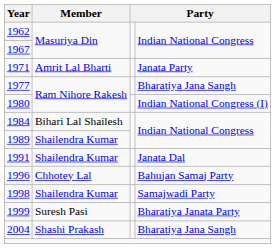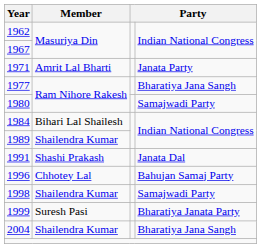 <table class="wikitable sortable">
 <tr>
 <th>Year</th>
 <th>Member</th>
 <th colspan=2>Party</th>
 </tr>
 <tr>
 <td><a href='#'>1962</a></td>
 <td rowspan="2"><a href='#'>Masuriya Din</a></td>
 <td rowspan="2" style=background-color:></td>
 <td rowspan="2"><a href='#'>Indian National Congress</a></td>
 </tr>
 <tr>
 <td><a href='#'>1967</a></td>
 </tr>
 <tr>
 <td><a href='#'>1971</a></td>
 <td><a href='#'>Amrit Lal Bharti</a></td>
 <td style=background-color:></td>
 <td><a href='#'>Janata Party</a></td>
 </tr>
 <tr>
 <td><a href='#'>1977</a></td>
 <td rowspan="2"><a href='#'>Ram Nihore Rakesh</a></td>
 <td style=background-color:></td>
 <td><a href='#'>Bharatiya Jana Sangh</a></td>
 </tr>
 <tr>
 <td><a href='#'>1980</a></td>
 <td style=background-color:></td>
-<td><a href='#'>Indian National Congress (I)</a></td>
+<td><a href='#'>Samajwadi Party</a></td>
 </tr>
 <tr>
 <td><a href='#'>1984</a></td>
 <td>Bihari Lal Shailesh</td>
 <td rowspan="2" style=background-color:></td>
 <td rowspan="2"><a href='#'>Indian National Congress</a></td>
 </tr>
 <tr>
 <td><a href='#'>1989</a></td>
 <td><a href='#'>Shailendra Kumar</a></td>
 </tr>
 <tr>
 <td><a href='#'>1991</a></td>
-<td><a href='#'>Shailendra Kumar</a></td>
+<td><a href='#'>Shashi Prakash</a></td>
 <td style=background-color:></td>
 <td><a href='#'>Janata Dal</a></td>
 </tr>
 <tr>
 <td><a href='#'>1996</a></td>
 <td><a href='#'>Chhotey Lal</a></td>
 <td style=background-color:></td>
 <td><a href='#'>Bahujan Samaj Party</a></td>
 </tr>
 <tr>
 <td><a href='#'>1998</a></td>
 <td><a href='#'>Shailendra Kumar</a></td>
 <td style=background-color:></td>
 <td><a href='#'>Samajwadi Party</a></td>
 </tr>
 <tr>
 <td><a href='#'>1999</a></td>
 <td>Suresh Pasi</td>
 <td style=background-color:></td>
 <td><a href='#'>Bharatiya Janata Party</a></td>
 </tr>
 <tr>
 <td><a href='#'>2004</a></td>
-<td><a href='#'>Shashi Prakash</a></td>
+<td><a href='#'>Shailendra Kumar</a></td>
 <td style=background-color:></td>
 <td><a href='#'>Bharatiya Jana Sangh</a></td>
 </tr>
 <tr>
 <td colspan="4"></td>
 </tr>
 </table>
